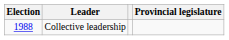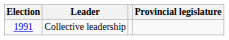 <table class="wikitable" style="text-align:center">
 <tr>
 <th>Election</th>
 <th>Leader</th>
 <th></th>
 <th>Provincial legislature</th>
 </tr>
 <tr>
-<td><a href='#'>1988</a></td>
+<td><a href='#'>1991</a></td>
 <td>Collective leadership</td>
 <td></td>
 <td></td>
 </tr>
 </table>
